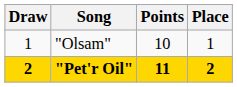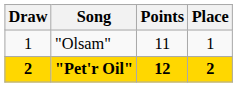 <table class="sortable wikitable" style="margin: 1em auto 1em auto; text-align:center">
 <tr>
 <th>Draw</th>
 <th>Song</th>
 <th>Points</th>
 <th>Place</th>
 </tr>
 <tr>
 <td>1</td>
 <td align="left">"Olsam"</td>
-<td>10</td>
+<td>11</td>
 <td>1</td>
 </tr>
 <tr bgcolor="gold">
 <td><strong>2</strong></td>
 <td align="left"><strong>"Pet'r Oil"</strong></td>
-<td><strong>11</strong></td>
+<td><strong>12</strong></td>
 <td><strong>2</strong></td>
 </tr>
 </table>
